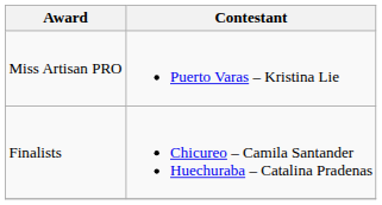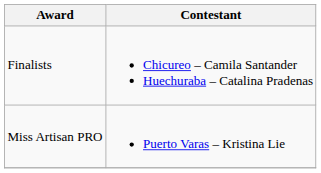 <table class="wikitable sortable" style="font-size: 95%;">
 <tr>
 <th>Award</th>
 <th>Contestant</th>
 </tr>
 <tr>
+<td>Finalists</td>
+<td><br><ul><li><a href='#'>Chicureo</a> – Camila Santander</li><li><a href='#'>Huechuraba</a> – Catalina Pradenas</li></ul></td>
+</tr>
+<tr>
 <td>Miss Artisan PRO</td>
 <td><br><ul><li><a href='#'>Puerto Varas</a> – Kristina Lie</li></ul></td>
 </tr>
 <tr>
-<td>Finalists</td>
-<td><br><ul><li><a href='#'>Chicureo</a> – Camila Santander</li><li><a href='#'>Huechuraba</a> – Catalina Pradenas</li></ul></td>
-</tr>
-<tr>
 </tr>
 </table>
